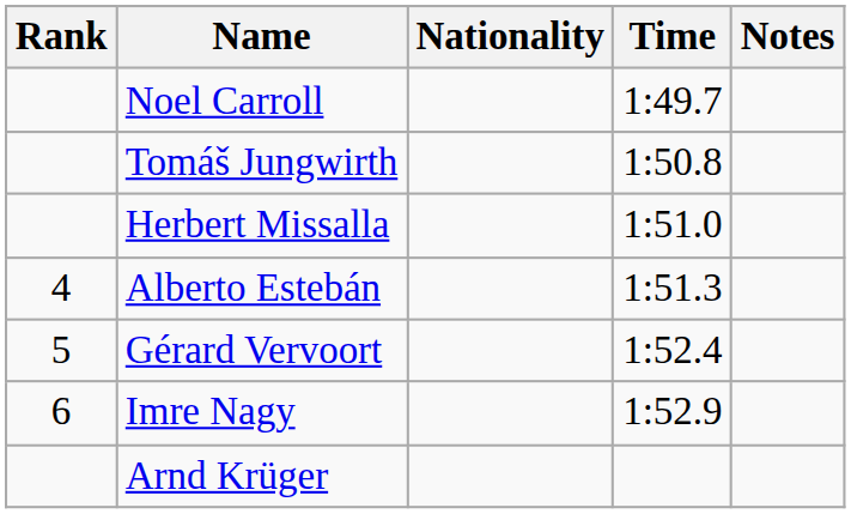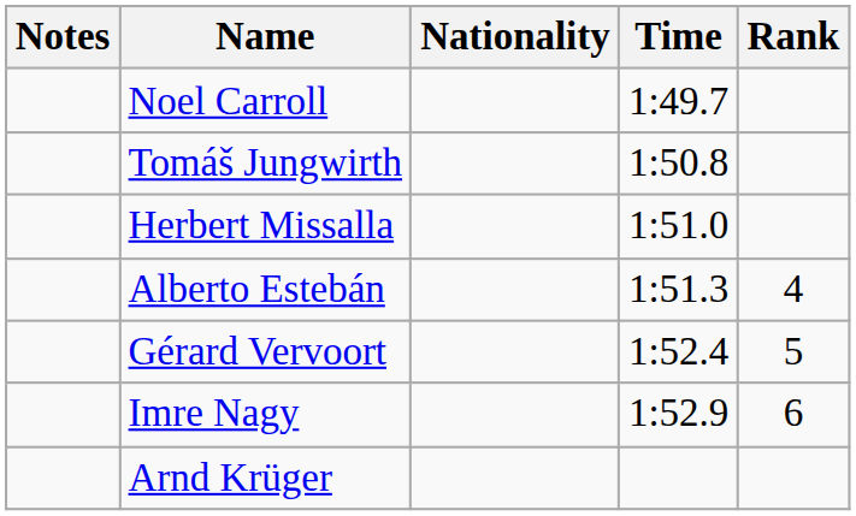 <table class="wikitable sortable" style="text-align:center">
 <tr>
-<th>Rank</th>
+<th>Notes</th>
 <th>Name</th>
 <th>Nationality</th>
 <th>Time</th>
-<th>Notes</th>
+<th>Rank</th>
 </tr>
 <tr>
 <td></td>
 <td align="left"><a href='#'>Noel Carroll</a></td>
 <td align=left></td>
 <td>1:49.7</td>
 <td></td>
 </tr>
 <tr>
 <td></td>
 <td align="left"><a href='#'>Tomáš Jungwirth</a></td>
 <td align=left></td>
 <td>1:50.8</td>
 <td></td>
 </tr>
 <tr>
 <td></td>
 <td align="left"><a href='#'>Herbert Missalla</a></td>
 <td align=left></td>
 <td>1:51.0</td>
 <td></td>
 </tr>
 <tr>
-<td>4</td>
+<td></td>
 <td align="left"><a href='#'>Alberto Estebán</a></td>
 <td align=left></td>
 <td>1:51.3</td>
-<td></td>
+<td>4</td>
 </tr>
 <tr>
-<td>5</td>
+<td></td>
 <td align="left"><a href='#'>Gérard Vervoort</a></td>
 <td align=left></td>
 <td>1:52.4</td>
-<td></td>
+<td>5</td>
 </tr>
 <tr>
-<td>6</td>
+<td></td>
 <td align="left"><a href='#'>Imre Nagy</a></td>
 <td align=left></td>
 <td>1:52.9</td>
-<td></td>
+<td>6</td>
 </tr>
 <tr>
 <td></td>
 <td align="left"><a href='#'>Arnd Krüger</a></td>
 <td align=left></td>
 <td></td>
 <td></td>
 </tr>
 </table>
